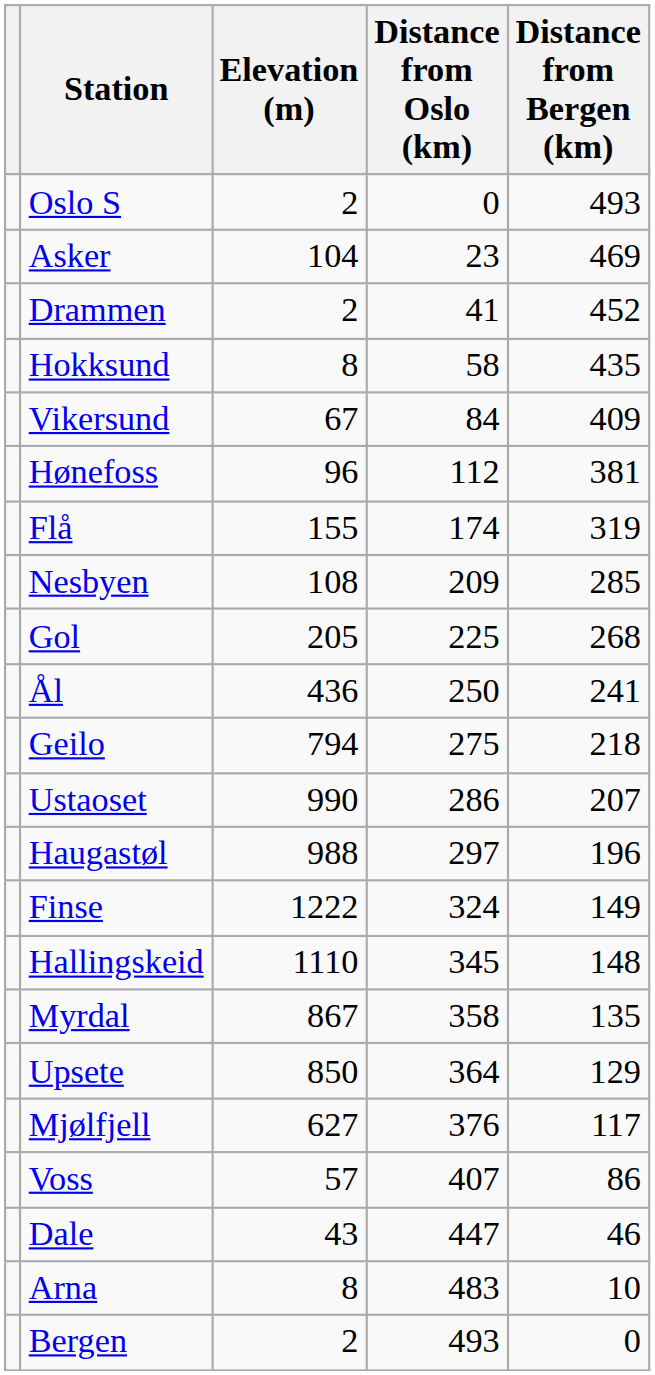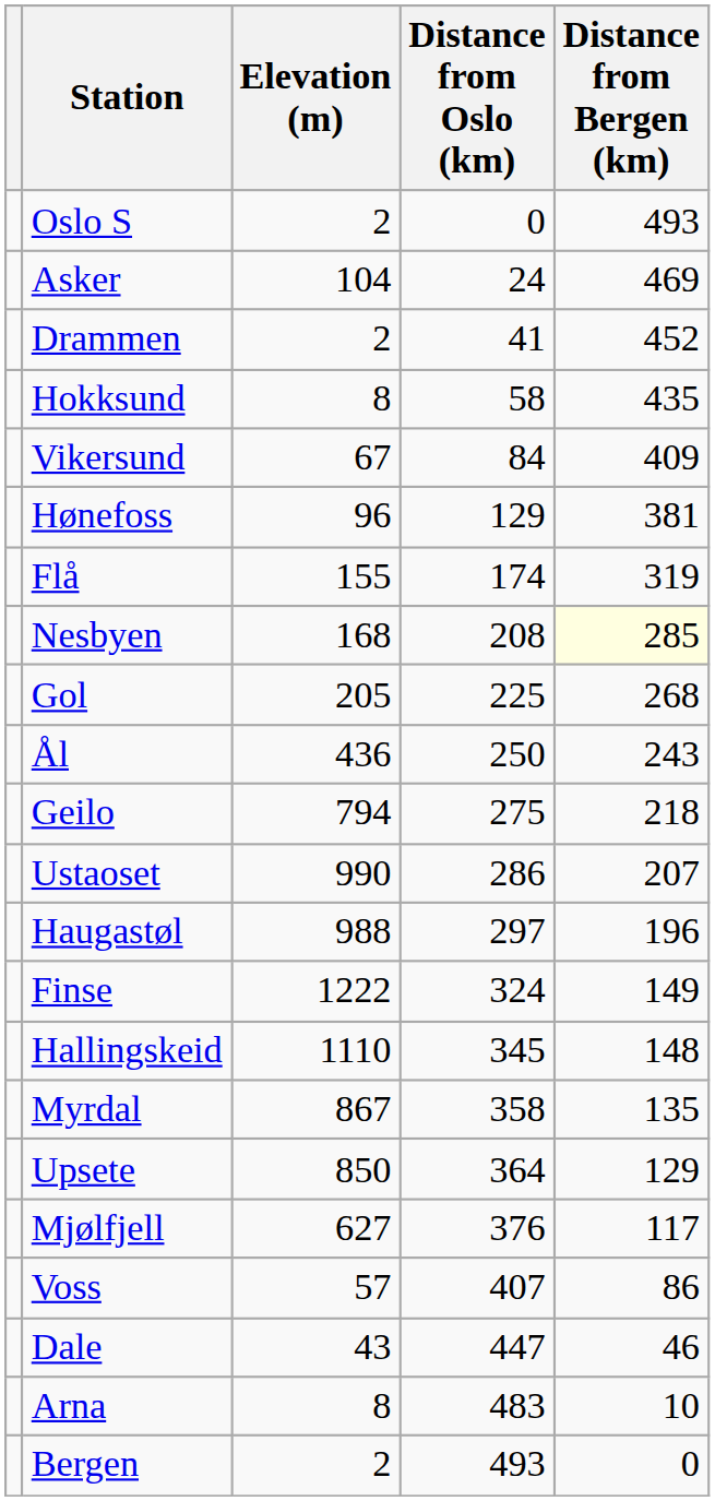 <table class=wikitable>
 <tr>
 <th></th>
 <th>Station</th>
 <th>Elevation<br>(m)</th>
 <th>Distance<br>from<br>Oslo<br>(km)</th>
 <th>Distance<br>from<br>Bergen<br>(km)</th>
 </tr>
 <tr>
 <td></td>
 <td><a href='#'>Oslo S</a></td>
 <td style="text-align:right;">2</td>
 <td style="text-align:right;">0</td>
 <td style="text-align:right;">493</td>
 </tr>
 <tr>
 <td></td>
 <td><a href='#'>Asker</a></td>
 <td style="text-align:right;">104</td>
-<td style="text-align:right;">23</td>
+<td style="text-align:right;">24</td>
 <td style="text-align:right;">469</td>
 </tr>
 <tr>
 <td></td>
 <td><a href='#'>Drammen</a></td>
 <td style="text-align:right;">2</td>
 <td style="text-align:right;">41</td>
 <td style="text-align:right;">452</td>
 </tr>
 <tr>
 <td></td>
 <td><a href='#'>Hokksund</a></td>
 <td style="text-align:right;">8</td>
 <td style="text-align:right;">58</td>
 <td style="text-align:right;">435</td>
 </tr>
 <tr>
 <td></td>
 <td><a href='#'>Vikersund</a></td>
 <td style="text-align:right;">67</td>
 <td style="text-align:right;">84</td>
 <td style="text-align:right;">409</td>
 </tr>
 <tr>
 <td></td>
 <td><a href='#'>Hønefoss</a></td>
 <td style="text-align:right;">96</td>
-<td style="text-align:right;">112</td>
+<td style="text-align:right;">129</td>
 <td style="text-align:right;">381</td>
 </tr>
 <tr>
 <td></td>
 <td><a href='#'>Flå</a></td>
 <td style="text-align:right;">155</td>
 <td style="text-align:right;">174</td>
 <td style="text-align:right;">319</td>
 </tr>
 <tr>
 <td></td>
 <td><a href='#'>Nesbyen</a></td>
-<td style="text-align:right;">108</td>
-<td style="text-align:right;">209</td>
-<td style="text-align:right;">285</td>
+<td style="text-align:right;">168</td>
+<td style="text-align:right;">208</td>
+<td style="background: lightyellow; text-align:right;">285</td>
 </tr>
 <tr>
 <td></td>
 <td><a href='#'>Gol</a></td>
 <td style="text-align:right;">205</td>
 <td style="text-align:right;">225</td>
 <td style="text-align:right;">268</td>
 </tr>
 <tr>
 <td></td>
 <td><a href='#'>Ål</a></td>
 <td style="text-align:right;">436</td>
 <td style="text-align:right;">250</td>
-<td style="text-align:right;">241</td>
+<td style="text-align:right;">243</td>
 </tr>
 <tr>
 <td></td>
 <td><a href='#'>Geilo</a></td>
 <td style="text-align:right;">794</td>
 <td style="text-align:right;">275</td>
 <td style="text-align:right;">218</td>
 </tr>
 <tr>
 <td></td>
 <td><a href='#'>Ustaoset</a></td>
 <td style="text-align:right;">990</td>
 <td style="text-align:right;">286</td>
 <td style="text-align:right;">207</td>
 </tr>
 <tr>
 <td></td>
 <td><a href='#'>Haugastøl</a></td>
 <td style="text-align:right;">988</td>
 <td style="text-align:right;">297</td>
 <td style="text-align:right;">196</td>
 </tr>
 <tr>
 <td></td>
 <td><a href='#'>Finse</a></td>
 <td style="text-align:right;">1222</td>
 <td style="text-align:right;">324</td>
 <td style="text-align:right;">149</td>
 </tr>
 <tr>
 <td></td>
 <td><a href='#'>Hallingskeid</a></td>
 <td style="text-align:right;">1110</td>
 <td style="text-align:right;">345</td>
 <td style="text-align:right;">148</td>
 </tr>
 <tr>
 <td></td>
 <td><a href='#'>Myrdal</a></td>
 <td style="text-align:right;">867</td>
 <td style="text-align:right;">358</td>
 <td style="text-align:right;">135</td>
 </tr>
 <tr>
 <td></td>
 <td><a href='#'>Upsete</a></td>
 <td style="text-align:right;">850</td>
 <td style="text-align:right;">364</td>
 <td style="text-align:right;">129</td>
 </tr>
 <tr>
 <td></td>
 <td><a href='#'>Mjølfjell</a></td>
 <td style="text-align:right;">627</td>
 <td style="text-align:right;">376</td>
 <td style="text-align:right;">117</td>
 </tr>
 <tr>
 <td></td>
 <td><a href='#'>Voss</a></td>
 <td style="text-align:right;">57</td>
 <td style="text-align:right;">407</td>
 <td style="text-align:right;">86</td>
 </tr>
 <tr>
 <td></td>
 <td><a href='#'>Dale</a></td>
 <td style="text-align:right;">43</td>
 <td style="text-align:right;">447</td>
 <td style="text-align:right;">46</td>
 </tr>
 <tr>
 <td></td>
 <td><a href='#'>Arna</a></td>
 <td style="text-align:right;">8</td>
 <td style="text-align:right;">483</td>
 <td style="text-align:right;">10</td>
 </tr>
 <tr>
 <td></td>
 <td><a href='#'>Bergen</a></td>
 <td style="text-align:right;">2</td>
 <td style="text-align:right;">493</td>
 <td style="text-align:right;">0</td>
 </tr>
 </table>
